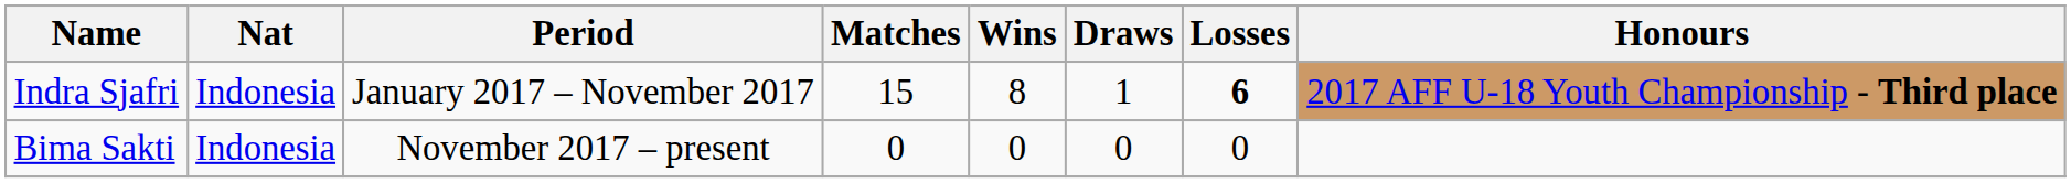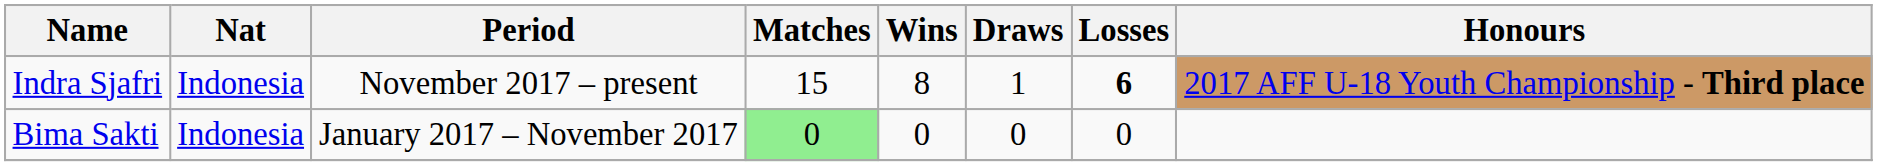 <table class="wikitable">
 <tr>
 <th>Name</th>
 <th>Nat</th>
 <th>Period</th>
 <th>Matches</th>
 <th>Wins</th>
 <th>Draws</th>
 <th>Losses</th>
 <th>Honours</th>
 </tr>
 <tr>
 <td><a href='#'>Indra Sjafri</a></td>
 <td align="center"> <a href='#'>Indonesia</a></td>
-<td align="center">January 2017 – November 2017</td>
+<td align="center">November 2017 – present</td>
 <td align="center">15</td>
 <td align="center">8</td>
 <td align="center">1</td>
 <td align="center"><strong>6</strong></td>
 <td style=background:#c96><a href='#'>2017 AFF U-18 Youth Championship</a> - <strong>Third place</strong></td>
 </tr>
 <tr>
 <td><a href='#'>Bima Sakti</a></td>
 <td align="center"> <a href='#'>Indonesia</a></td>
-<td align="center">November 2017 – present</td>
-<td align="center">0</td>
+<td align="center">January 2017 – November 2017</td>
+<td align="center" style="background: lightgreen;">0</td>
 <td align="center">0</td>
 <td align="center">0</td>
 <td align="center">0</td>
 <td></td>
 </tr>
 <tr>
 </tr>
 </table>
